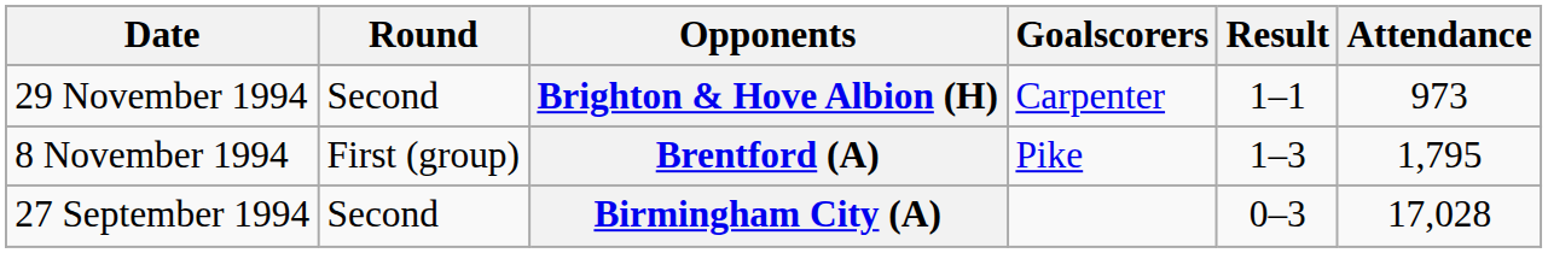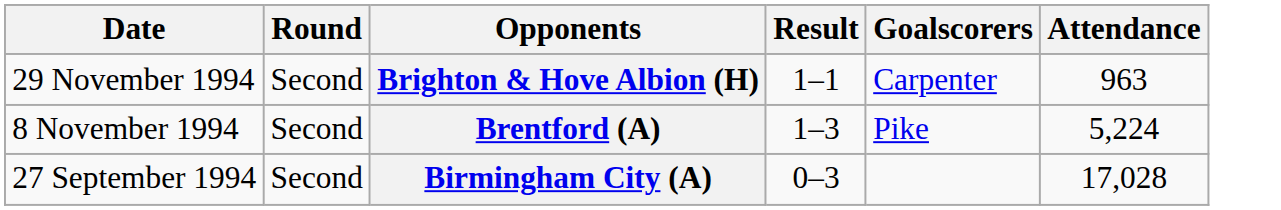 <table class="wikitable plainrowheaders sortable">
 <tr>
 <th scope=col>Date</th>
 <th scope=col>Round</th>
 <th scope=col>Opponents</th>
+<th scope=col>Result</th>
 <th scope=col class=unsortable>Goalscorers</th>
-<th scope=col>Result</th>
 <th scope=col>Attendance</th>
 </tr>
 <tr>
 <td>29 November 1994</td>
 <td>Second</td>
 <th scope=row><a href='#'>Brighton & Hove Albion</a> (H)</th>
+<td align=center>1–1</td>
 <td><a href='#'>Carpenter</a></td>
-<td align=center>1–1</td>
-<td align=center>973</td>
+<td align=center>963</td>
 </tr>
 <tr>
 <td>8 November 1994</td>
-<td>First (group)</td>
+<td>Second</td>
 <th scope=row><a href='#'>Brentford</a> (A)</th>
+<td align=center>1–3</td>
 <td><a href='#'>Pike</a></td>
-<td align=center>1–3</td>
-<td align=center>1,795</td>
+<td align=center>5,224</td>
 </tr>
 <tr>
 <td>27 September 1994</td>
 <td>Second</td>
 <th scope=row><a href='#'>Birmingham City</a> (A)</th>
+<td align=center>0–3</td>
 <td></td>
-<td align=center>0–3</td>
 <td align=center>17,028</td>
 </tr>
 </table>
